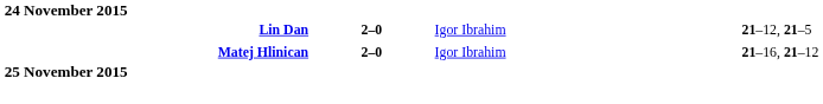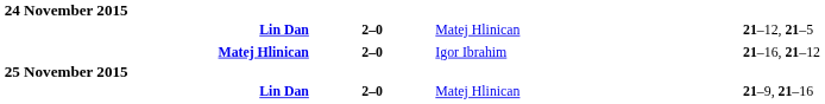 <table style="width:100%;" cellspacing="1">
 <tr>
 <th width=25%></th>
 <th width=10%></th>
 <th width=25%></th>
 </tr>
 <tr>
 <td><strong>24 November 2015</strong></td>
 </tr>
 <tr style=font-size:90%>
 <td align=right><strong> <a href='#'>Lin Dan</a></strong></td>
 <td align=center><strong> 2–0 </strong></td>
-<td> <a href='#'>Igor Ibrahim</a></td>
+<td> <a href='#'>Matej Hlinican</a></td>
 <td><strong>21</strong>–12, <strong>21</strong>–5</td>
 </tr>
 <tr>
 <td></td>
 </tr>
 <tr style=font-size:90%>
 <td align=right><strong> <a href='#'>Matej Hlinican</a></strong></td>
 <td align=center><strong> 2–0 </strong></td>
 <td> <a href='#'>Igor Ibrahim</a></td>
 <td><strong>21</strong>–16, <strong>21</strong>–12</td>
 </tr>
 <tr>
 <td><strong>25 November 2015</strong></td>
 </tr>
+<tr style=font-size:90%>
+<td align=right><strong> <a href='#'>Lin Dan</a></strong></td>
+<td align=center><strong> 2–0 </strong></td>
+<td> <a href='#'>Matej Hlinican</a></td>
+<td><strong>21</strong>–9, <strong>21</strong>–16</td>
+<td></td>
+</tr>
 </table>
